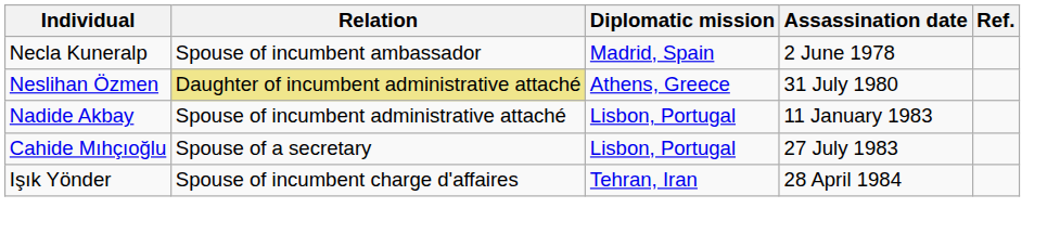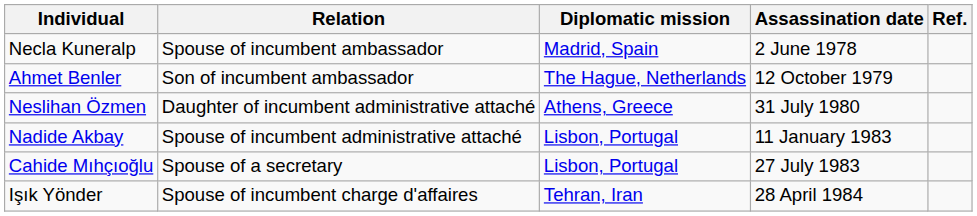 <table class="wikitable">
 <tr>
 <th>Individual</th>
 <th>Relation</th>
 <th>Diplomatic mission</th>
 <th>Assassination date</th>
 <th>Ref.</th>
 </tr>
 <tr>
 <td>Necla Kuneralp</td>
 <td>Spouse of incumbent ambassador</td>
 <td><a href='#'>Madrid, Spain</a></td>
 <td>2 June 1978</td>
 <td></td>
 </tr>
 <tr>
+<td><a href='#'>Ahmet Benler</a></td>
+<td>Son of incumbent ambassador</td>
+<td><a href='#'>The Hague, Netherlands</a></td>
+<td>12 October 1979</td>
+<td></td>
+</tr>
+<tr>
 <td><a href='#'>Neslihan Özmen</a></td>
-<td style="background: khaki;">Daughter of incumbent administrative attaché</td>
+<td>Daughter of incumbent administrative attaché</td>
 <td><a href='#'>Athens, Greece</a></td>
 <td>31 July 1980</td>
 <td></td>
 </tr>
 <tr>
 <td><a href='#'>Nadide Akbay</a></td>
 <td>Spouse of incumbent administrative attaché</td>
 <td><a href='#'>Lisbon, Portugal</a></td>
 <td>11 January 1983</td>
 <td></td>
 </tr>
 <tr>
 <td><a href='#'>Cahide Mıhçıoğlu</a></td>
 <td>Spouse of a secretary</td>
 <td><a href='#'>Lisbon, Portugal</a></td>
 <td>27 July 1983</td>
 <td></td>
 </tr>
 <tr>
 <td>Işık Yönder</td>
 <td>Spouse of incumbent charge d'affaires</td>
 <td><a href='#'>Tehran, Iran</a></td>
 <td>28 April 1984</td>
 <td></td>
 </tr>
 </table>
